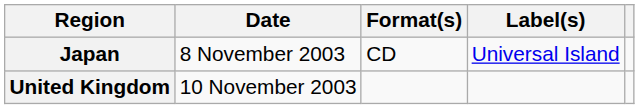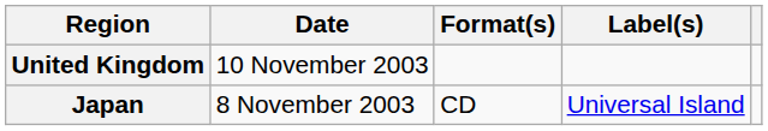 <table class="wikitable plainrowheaders">
 <tr>
 <th scope="col">Region</th>
 <th scope="col">Date</th>
 <th scope="col">Format(s)</th>
 <th scope="col">Label(s)</th>
 <th scope="col"></th>
 </tr>
 <tr>
+<th scope="row">United Kingdom</th>
+<td>10 November 2003</td>
+<td></td>
+<td></td>
+<td></td>
+</tr>
+<tr>
 <th scope="row">Japan</th>
 <td>8 November 2003</td>
 <td>CD</td>
 <td><a href='#'>Universal Island</a></td>
 <td></td>
 </tr>
-<tr>
-<th scope="row">United Kingdom</th>
-<td>10 November 2003</td>
-<td></td>
-<td></td>
-<td></td>
-</tr>
 </table>
